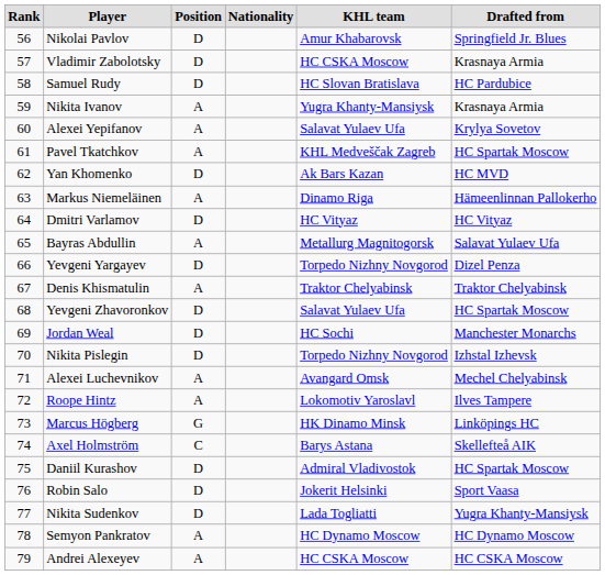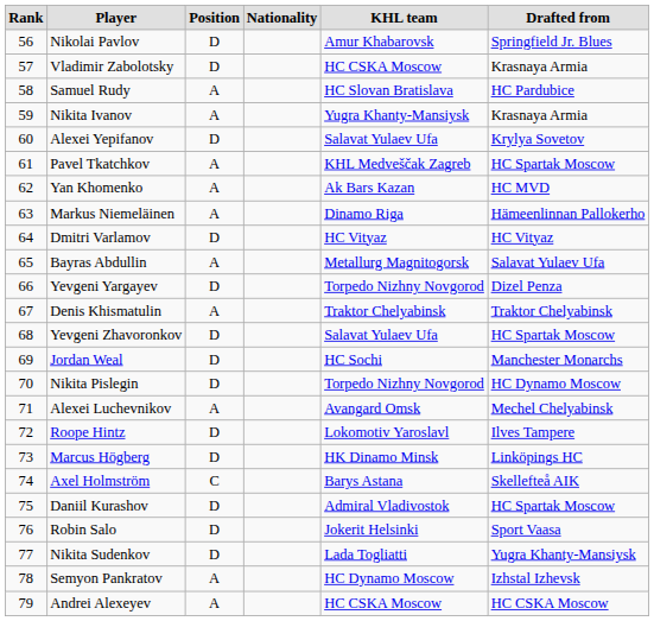 <table style="font-size: 95%; text-align: left;" class="wikitable alternance">
 <tr>
 <th scope="col" style="background: #e0e0e0;">Rank</th>
 <th scope="col" style="background: #e0e0e0;">Player</th>
 <th scope="col" style="background: #e0e0e0;">Position</th>
 <th scope="col" style="background: #e0e0e0;">Nationality</th>
 <th scope="col" style="background: #e0e0e0;">KHL team</th>
 <th scope="col" style="background: #e0e0e0;">Drafted from</th>
 </tr>
 <tr>
 <td align="center">56</td>
 <td>Nikolai Pavlov</td>
 <td align="center">D</td>
 <td></td>
 <td><a href='#'>Amur Khabarovsk</a></td>
 <td><a href='#'>Springfield Jr. Blues</a></td>
 </tr>
 <tr>
 <td align="center">57</td>
 <td>Vladimir Zabolotsky</td>
 <td align="center">D</td>
 <td></td>
 <td><a href='#'>HC CSKA Moscow</a></td>
 <td>Krasnaya Armia</td>
 </tr>
 <tr>
 <td align="center">58</td>
 <td>Samuel Rudy</td>
-<td align="center">D</td>
+<td align="center">A</td>
 <td></td>
 <td><a href='#'>HC Slovan Bratislava</a></td>
 <td><a href='#'>HC Pardubice</a></td>
 </tr>
 <tr>
 <td align="center">59</td>
 <td>Nikita Ivanov</td>
 <td align="center">A</td>
 <td></td>
 <td><a href='#'>Yugra Khanty-Mansiysk</a></td>
 <td>Krasnaya Armia</td>
 </tr>
 <tr>
 <td align="center">60</td>
 <td>Alexei Yepifanov</td>
-<td align="center">A</td>
+<td align="center">D</td>
 <td></td>
 <td><a href='#'>Salavat Yulaev Ufa</a></td>
 <td><a href='#'>Krylya Sovetov</a></td>
 </tr>
 <tr>
 <td align="center">61</td>
 <td>Pavel Tkatchkov</td>
 <td align="center">A</td>
 <td></td>
 <td><a href='#'>KHL Medveščak Zagreb</a></td>
 <td><a href='#'>HC Spartak Moscow</a></td>
 </tr>
 <tr>
 <td align="center">62</td>
 <td>Yan Khomenko</td>
-<td align="center">D</td>
+<td align="center">A</td>
 <td></td>
 <td><a href='#'>Ak Bars Kazan</a></td>
 <td><a href='#'>HC MVD</a></td>
 </tr>
 <tr>
 <td align="center">63</td>
 <td>Markus Niemeläinen</td>
 <td align="center">A</td>
 <td></td>
 <td><a href='#'>Dinamo Riga</a></td>
 <td><a href='#'>Hämeenlinnan Pallokerho</a></td>
 </tr>
 <tr>
 <td align="center">64</td>
 <td>Dmitri Varlamov</td>
 <td align="center">D</td>
 <td></td>
 <td><a href='#'>HC Vityaz</a></td>
 <td><a href='#'>HC Vityaz</a></td>
 </tr>
 <tr>
 <td align="center">65</td>
 <td>Bayras Abdullin</td>
 <td align="center">A</td>
 <td></td>
 <td><a href='#'>Metallurg Magnitogorsk</a></td>
 <td><a href='#'>Salavat Yulaev Ufa</a></td>
 </tr>
 <tr>
 <td align="center">66</td>
 <td>Yevgeni Yargayev</td>
 <td align="center">D</td>
 <td></td>
 <td><a href='#'>Torpedo Nizhny Novgorod</a></td>
 <td><a href='#'>Dizel Penza</a></td>
 </tr>
 <tr>
 <td align="center">67</td>
 <td>Denis Khismatulin</td>
 <td align="center">A</td>
 <td></td>
 <td><a href='#'>Traktor Chelyabinsk</a></td>
 <td><a href='#'>Traktor Chelyabinsk</a></td>
 </tr>
 <tr>
 <td align="center">68</td>
 <td>Yevgeni Zhavoronkov</td>
 <td align="center">D</td>
 <td></td>
 <td><a href='#'>Salavat Yulaev Ufa</a></td>
 <td><a href='#'>HC Spartak Moscow</a></td>
 </tr>
 <tr>
 <td align="center">69</td>
 <td><a href='#'>Jordan Weal</a></td>
 <td align="center">D</td>
 <td></td>
 <td><a href='#'>HC Sochi</a></td>
 <td><a href='#'>Manchester Monarchs</a></td>
 </tr>
 <tr>
 <td align="center">70</td>
 <td>Nikita Pislegin</td>
 <td align="center">D</td>
 <td></td>
 <td><a href='#'>Torpedo Nizhny Novgorod</a></td>
-<td><a href='#'>Izhstal Izhevsk</a></td>
+<td><a href='#'>HC Dynamo Moscow</a></td>
 </tr>
 <tr>
 <td align="center">71</td>
 <td>Alexei Luchevnikov</td>
 <td align="center">A</td>
 <td></td>
 <td><a href='#'>Avangard Omsk</a></td>
 <td><a href='#'>Mechel Chelyabinsk</a></td>
 </tr>
 <tr>
 <td align="center">72</td>
 <td><a href='#'>Roope Hintz</a></td>
-<td align="center">A</td>
+<td align="center">D</td>
 <td></td>
 <td><a href='#'>Lokomotiv Yaroslavl</a></td>
 <td><a href='#'>Ilves Tampere</a></td>
 </tr>
 <tr>
 <td align="center">73</td>
 <td><a href='#'>Marcus Högberg</a></td>
-<td align="center">G</td>
+<td align="center">D</td>
 <td></td>
 <td><a href='#'>HK Dinamo Minsk</a></td>
 <td><a href='#'>Linköpings HC</a></td>
 </tr>
 <tr>
 <td align="center">74</td>
 <td><a href='#'>Axel Holmström</a></td>
 <td align="center">C</td>
 <td></td>
 <td><a href='#'>Barys Astana</a></td>
 <td><a href='#'>Skellefteå AIK</a></td>
 </tr>
 <tr>
 <td align="center">75</td>
 <td>Daniil Kurashov</td>
 <td align="center">D</td>
 <td></td>
 <td><a href='#'>Admiral Vladivostok</a></td>
 <td><a href='#'>HC Spartak Moscow</a></td>
 </tr>
 <tr>
 <td align="center">76</td>
 <td>Robin Salo</td>
 <td align="center">D</td>
 <td></td>
 <td><a href='#'>Jokerit Helsinki</a></td>
 <td><a href='#'>Sport Vaasa</a></td>
 </tr>
 <tr>
 <td align="center">77</td>
 <td>Nikita Sudenkov</td>
 <td align="center">D</td>
 <td></td>
 <td><a href='#'>Lada Togliatti</a></td>
 <td><a href='#'>Yugra Khanty-Mansiysk</a></td>
 </tr>
 <tr>
 <td align="center">78</td>
 <td>Semyon Pankratov</td>
 <td align="center">A</td>
 <td></td>
 <td><a href='#'>HC Dynamo Moscow</a></td>
-<td><a href='#'>HC Dynamo Moscow</a></td>
+<td><a href='#'>Izhstal Izhevsk</a></td>
 </tr>
 <tr>
 <td align="center">79</td>
 <td>Andrei Alexeyev</td>
 <td align="center">A</td>
 <td></td>
 <td><a href='#'>HC CSKA Moscow</a></td>
 <td><a href='#'>HC CSKA Moscow</a></td>
 </tr>
 </table>
